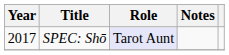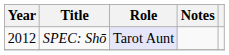 <table class="wikitable">
 <tr>
 <th>Year</th>
 <th>Title</th>
 <th>Role</th>
 <th>Notes</th>
 <th></th>
 </tr>
 <tr>
-<td>2017</td>
+<td>2012</td>
 <td><em>SPEC: Shō</em></td>
 <td style="background: lavender;">Tarot Aunt</td>
 <td></td>
 <td></td>
 </tr>
 <tr>
 </tr>
 </table>
